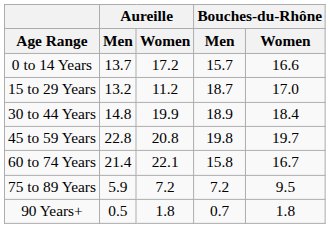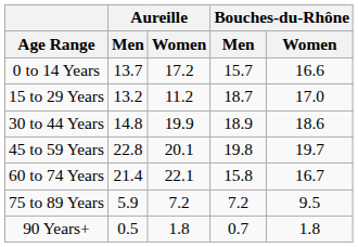 <table class="wikitable" style="text-align:center;">
 <tr>
 <th></th>
 <th colspan=2>Aureille</th>
 <th colspan=2>Bouches-du-Rhône</th>
 </tr>
 <tr>
 <th>Age Range</th>
 <th>Men</th>
 <th>Women</th>
 <th>Men</th>
 <th>Women</th>
 </tr>
 <tr>
 <td>0 to 14 Years</td>
 <td>13.7</td>
 <td>17.2</td>
 <td>15.7</td>
 <td>16.6</td>
 </tr>
 <tr>
 <td>15 to 29 Years</td>
 <td>13.2</td>
 <td>11.2</td>
 <td>18.7</td>
 <td>17.0</td>
 </tr>
 <tr>
 <td>30 to 44 Years</td>
 <td>14.8</td>
 <td>19.9</td>
 <td>18.9</td>
-<td>18.4</td>
+<td>18.6</td>
 </tr>
 <tr>
 <td>45 to 59 Years</td>
 <td>22.8</td>
-<td>20.8</td>
+<td>20.1</td>
 <td>19.8</td>
 <td>19.7</td>
 </tr>
 <tr>
 <td>60 to 74 Years</td>
 <td>21.4</td>
 <td>22.1</td>
 <td>15.8</td>
 <td>16.7</td>
 </tr>
 <tr>
 <td>75 to 89 Years</td>
 <td>5.9</td>
 <td>7.2</td>
 <td>7.2</td>
 <td>9.5</td>
 </tr>
 <tr>
 <td>90 Years+</td>
 <td>0.5</td>
 <td>1.8</td>
 <td>0.7</td>
 <td>1.8</td>
 </tr>
 </table>
